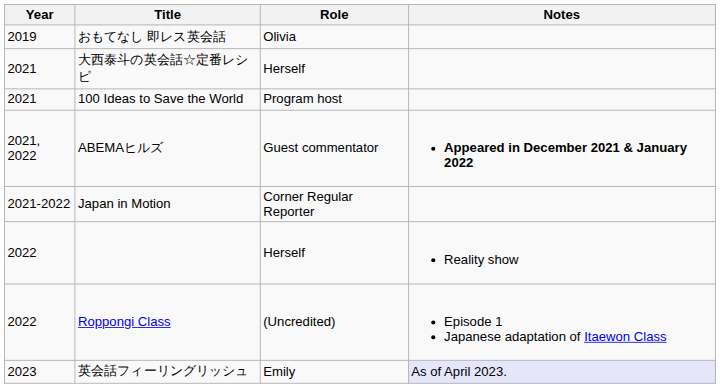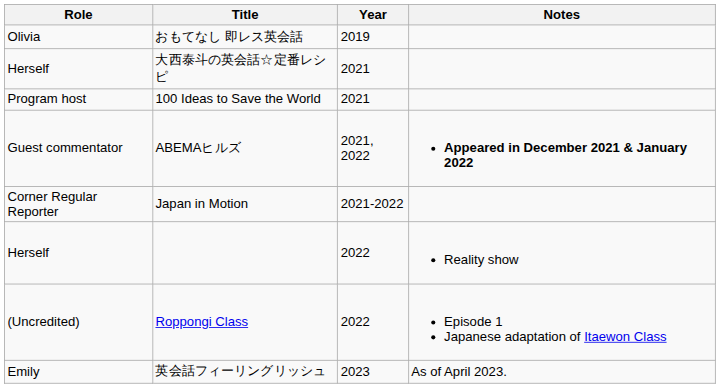 <table class="wikitable">
 <tr>
+<th>Role</th>
+<th>Title</th>
 <th>Year</th>
-<th>Title</th>
-<th>Role</th>
 <th>Notes</th>
 </tr>
 <tr>
+<td>Olivia</td>
+<td>おもてなし 即レス英会話</td>
 <td>2019</td>
-<td>おもてなし 即レス英会話</td>
-<td>Olivia</td>
 <td></td>
 </tr>
 <tr>
+<td>Herself</td>
+<td>大西泰斗の英会話☆定番レシピ</td>
 <td>2021</td>
-<td>大西泰斗の英会話☆定番レシピ</td>
-<td>Herself</td>
 <td></td>
 </tr>
 <tr>
+<td>Program host</td>
+<td>100 Ideas to Save the World</td>
 <td>2021</td>
-<td>100 Ideas to Save the World</td>
-<td>Program host</td>
 <td></td>
 </tr>
 <tr>
+<td>Guest commentator</td>
+<td>ABEMAヒルズ</td>
 <td>2021, 2022</td>
-<td>ABEMAヒルズ</td>
-<td>Guest commentator</td>
 <td><strong><br><ul><li>Appeared in December 2021 & January 2022</li></ul></strong></td>
 </tr>
 <tr>
+<td>Corner Regular Reporter</td>
+<td>Japan in Motion</td>
 <td>2021-2022</td>
-<td>Japan in Motion</td>
-<td>Corner Regular Reporter</td>
 <td></td>
 </tr>
 <tr>
+<td>Herself</td>
+<td></td>
 <td>2022</td>
-<td></td>
-<td>Herself</td>
 <td><br><ul><li>Reality show</li></ul></td>
 </tr>
 <tr>
+<td>(Uncredited)</td>
+<td><a href='#'>Roppongi Class</a></td>
 <td>2022</td>
-<td><a href='#'>Roppongi Class</a></td>
-<td>(Uncredited)</td>
 <td><br><ul><li>Episode 1</li><li>Japanese adaptation of <a href='#'>Itaewon Class</a></li></ul></td>
 </tr>
 <tr>
+<td>Emily</td>
+<td>英会話フィーリングリッシュ</td>
 <td>2023</td>
-<td>英会話フィーリングリッシュ</td>
-<td>Emily</td>
-<td style="background: lavender;">As of April 2023.</td>
+<td>As of April 2023.</td>
 </tr>
 </table>
